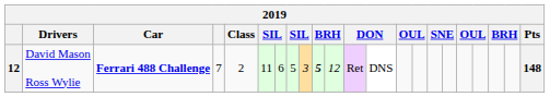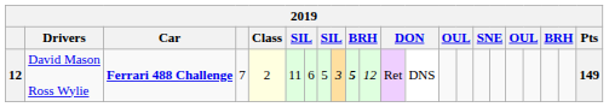 <table class="wikitable" style="font-size: 85%; text-align:center;">
 <tr>
 <th colspan="22">2019</th>
 </tr>
 <tr valign="top">
 <th valign="middle"></th>
 <th valign="middle">Drivers</th>
 <th>Car</th>
 <th valign="middle"></th>
 <th valign="middle">Class</th>
 <th colspan="2"><a href='#'>SIL</a></th>
 <th colspan="2"><a href='#'>SIL</a></th>
 <th colspan="2"><a href='#'>BRH</a></th>
 <th colspan="2"><a href='#'>DON</a></th>
 <th colspan="2"><a href='#'>OUL</a></th>
 <th colspan="2"><a href='#'>SNE</a></th>
 <th colspan="2"><a href='#'>OUL</a></th>
 <th colspan="2"><a href='#'>BRH</a></th>
 <th valign="middle">Pts</th>
 </tr>
 <tr>
 <th>12</th>
 <td align="left"> <a href='#'>David Mason</a><br><br> <a href='#'>Ross Wylie</a></td>
 <td><strong><a href='#'>Ferrari 488 Challenge</a></strong></td>
 <td>7</td>
-<td>2</td>
+<td style="background: lightyellow;">2</td>
 <td style="background:#dfffdf;">11</td>
 <td style="background:#dfffdf;">6</td>
 <td style="background:#dfffdf;">5</td>
 <td style="background:#ffdf9f;"><em>3</em></td>
 <td style="background:#dfffdf;"><strong><em>5</em></strong></td>
 <td style="background:#dfffdf;"><em>12</em></td>
 <td style="background:#efcfff;">Ret</td>
 <td style="background:#ffffff;">DNS</td>
 <td></td>
 <td></td>
 <td></td>
 <td></td>
 <td></td>
 <td></td>
 <td></td>
 <td></td>
-<th>148</th>
+<th>149</th>
 </tr>
 </table>
